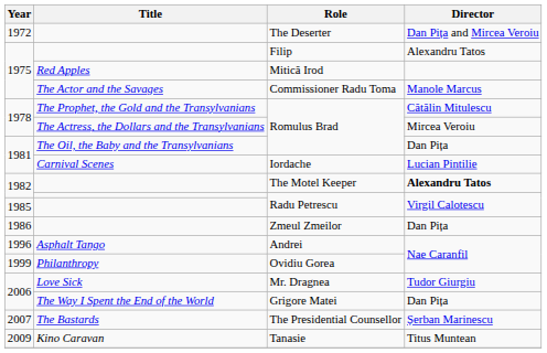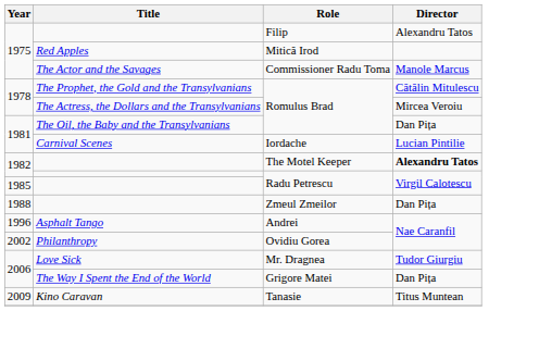 <table class="wikitable sortable">
 <tr>
 <th>Year</th>
 <th>Title</th>
 <th>Role</th>
 <th>Director</th>
-</tr>
-<tr>
-<td>1972</td>
-<td><em></em></td>
-<td>The Deserter</td>
-<td><a href='#'>Dan Pița</a> and <a href='#'>Mircea Veroiu</a></td>
 </tr>
 <tr>
 <td rowspan="3">1975</td>
 <td><em></em></td>
 <td>Filip</td>
 <td>Alexandru Tatos</td>
 </tr>
 <tr>
 <td><em><a href='#'>Red Apples</a></em></td>
 <td>Mitică Irod</td>
 <td></td>
 </tr>
 <tr>
 <td><em><a href='#'>The Actor and the Savages</a></em></td>
 <td>Commissioner Radu Toma</td>
 <td><a href='#'>Manole Marcus</a></td>
 </tr>
 <tr>
 <td rowspan="2">1978</td>
 <td><em><a href='#'>The Prophet, the Gold and the Transylvanians</a></em></td>
 <td rowspan="3">Romulus Brad</td>
 <td><a href='#'>Cătălin Mitulescu</a></td>
 </tr>
 <tr>
 <td><em><a href='#'>The Actress, the Dollars and the Transylvanians</a></em></td>
 <td>Mircea Veroiu</td>
 </tr>
 <tr>
 <td rowspan="2">1981</td>
 <td><em><a href='#'>The Oil, the Baby and the Transylvanians</a></em></td>
 <td>Dan Pița</td>
 </tr>
 <tr>
 <td><em><a href='#'>Carnival Scenes</a></em></td>
 <td>Iordache</td>
 <td><a href='#'>Lucian Pintilie</a></td>
 </tr>
 <tr>
 <td rowspan="2">1982</td>
 <td><em></em></td>
 <td>The Motel Keeper</td>
 <td><strong>Alexandru Tatos</strong></td>
 </tr>
 <tr>
 <td><em></em></td>
 <td rowspan="2">Radu Petrescu</td>
 <td rowspan="2"><a href='#'>Virgil Calotescu</a></td>
 </tr>
 <tr>
 <td>1985</td>
 <td><em></em></td>
 </tr>
 <tr>
-<td>1986</td>
+<td>1988</td>
 <td><em></em></td>
 <td>Zmeul Zmeilor</td>
 <td>Dan Pița</td>
 </tr>
 <tr>
 <td>1996</td>
 <td><em><a href='#'>Asphalt Tango</a></em></td>
 <td>Andrei</td>
 <td rowspan="2"><a href='#'>Nae Caranfil</a></td>
 </tr>
 <tr>
-<td>1999</td>
+<td>2002</td>
 <td><em><a href='#'>Philanthropy</a></em></td>
 <td>Ovidiu Gorea</td>
 </tr>
 <tr>
 <td rowspan="2">2006</td>
 <td><em><a href='#'>Love Sick</a></em></td>
 <td>Mr. Dragnea</td>
 <td><a href='#'>Tudor Giurgiu</a></td>
 </tr>
 <tr>
 <td><em><a href='#'>The Way I Spent the End of the World</a></em></td>
 <td>Grigore Matei</td>
 <td>Dan Pița</td>
 </tr>
 <tr>
-<td>2007</td>
-<td><em><a href='#'>The Bastards</a></em></td>
-<td>The Presidential Counsellor</td>
-<td><a href='#'>Șerban Marinescu</a></td>
-</tr>
-<tr>
 <td>2009</td>
 <td><em>Kino Caravan</em></td>
 <td>Tanasie</td>
 <td>Titus Muntean</td>
 </tr>
 <tr>
 </tr>
 </table>
